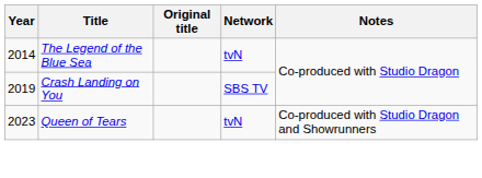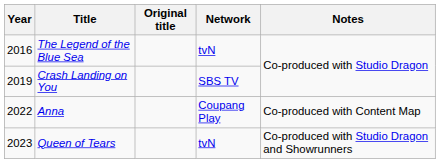 <table class="wikitable">
 <tr>
 <th>Year</th>
 <th>Title</th>
 <th>Original title</th>
 <th>Network</th>
 <th>Notes</th>
 </tr>
 <tr>
-<td>2014</td>
+<td>2016</td>
 <td><em><a href='#'>The Legend of the Blue Sea</a></em></td>
 <td></td>
 <td><a href='#'>tvN</a></td>
 <td rowspan=2>Co-produced with <a href='#'>Studio Dragon</a></td>
 </tr>
 <tr>
 <td>2019</td>
 <td><em><a href='#'>Crash Landing on You</a></em></td>
 <td></td>
 <td><a href='#'>SBS TV</a></td>
 </tr>
 <tr>
+<td>2022</td>
+<td><em><a href='#'>Anna</a></em></td>
+<td></td>
+<td><a href='#'>Coupang Play</a></td>
+<td>Co-produced with Content Map</td>
+</tr>
+<tr>
 <td>2023</td>
 <td><em><a href='#'>Queen of Tears</a></em></td>
 <td></td>
 <td><a href='#'>tvN</a></td>
 <td>Co-produced with <a href='#'>Studio Dragon</a> and Showrunners</td>
 </tr>
 </table>
